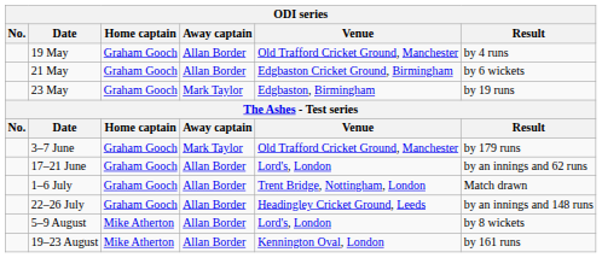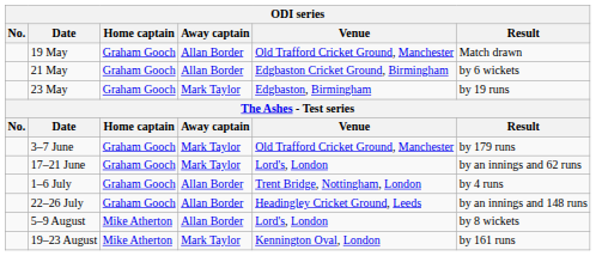 <table class="wikitable">
 <tr>
 <th colspan="9">ODI series</th>
 </tr>
 <tr>
 <th>No.</th>
 <th>Date</th>
 <th>Home captain</th>
 <th>Away captain</th>
 <th>Venue</th>
 <th>Result</th>
 </tr>
 <tr>
 <td></td>
 <td>19 May</td>
 <td><a href='#'>Graham Gooch</a></td>
 <td><a href='#'>Allan Border</a></td>
 <td><a href='#'>Old Trafford Cricket Ground</a>, <a href='#'>Manchester</a></td>
-<td> by 4 runs</td>
+<td>Match drawn</td>
 </tr>
 <tr>
 <td></td>
 <td>21 May</td>
 <td><a href='#'>Graham Gooch</a></td>
 <td><a href='#'>Allan Border</a></td>
 <td><a href='#'>Edgbaston Cricket Ground</a>, <a href='#'>Birmingham</a></td>
 <td> by 6 wickets</td>
 </tr>
 <tr>
 <td></td>
 <td>23 May</td>
 <td><a href='#'>Graham Gooch</a></td>
 <td><a href='#'>Mark Taylor</a></td>
 <td><a href='#'>Edgbaston</a>, <a href='#'>Birmingham</a></td>
 <td> by 19 runs</td>
 </tr>
 <tr>
 <th colspan="9"><a href='#'>The Ashes</a> - Test series</th>
 </tr>
 <tr>
 <th>No.</th>
 <th>Date</th>
 <th>Home captain</th>
 <th>Away captain</th>
 <th>Venue</th>
 <th>Result</th>
 </tr>
 <tr>
 <td></td>
 <td>3–7 June</td>
 <td><a href='#'>Graham Gooch</a></td>
 <td><a href='#'>Mark Taylor</a></td>
 <td><a href='#'>Old Trafford Cricket Ground</a>, <a href='#'>Manchester</a></td>
 <td> by 179 runs</td>
 </tr>
 <tr>
 <td></td>
 <td>17–21 June</td>
 <td><a href='#'>Graham Gooch</a></td>
-<td><a href='#'>Allan Border</a></td>
+<td><a href='#'>Mark Taylor</a></td>
 <td><a href='#'>Lord's</a>, <a href='#'>London</a></td>
 <td> by an innings and 62 runs</td>
 </tr>
 <tr>
 <td></td>
 <td>1–6 July</td>
 <td><a href='#'>Graham Gooch</a></td>
 <td><a href='#'>Allan Border</a></td>
 <td><a href='#'>Trent Bridge</a>, <a href='#'>Nottingham</a>, <a href='#'>London</a></td>
-<td>Match drawn</td>
+<td> by 4 runs</td>
 </tr>
 <tr>
 <td></td>
 <td>22–26 July</td>
 <td><a href='#'>Graham Gooch</a></td>
 <td><a href='#'>Allan Border</a></td>
 <td><a href='#'>Headingley Cricket Ground</a>, <a href='#'>Leeds</a></td>
 <td> by an innings and 148 runs</td>
 </tr>
 <tr>
 <td></td>
 <td>5–9 August</td>
 <td><a href='#'>Mike Atherton</a></td>
 <td><a href='#'>Allan Border</a></td>
 <td><a href='#'>Lord's</a>, <a href='#'>London</a></td>
 <td> by 8 wickets</td>
 </tr>
 <tr>
 <td></td>
 <td>19–23 August</td>
 <td><a href='#'>Mike Atherton</a></td>
-<td><a href='#'>Allan Border</a></td>
+<td><a href='#'>Mark Taylor</a></td>
 <td><a href='#'>Kennington Oval</a>, <a href='#'>London</a></td>
 <td> by 161 runs</td>
 </tr>
 </table>
